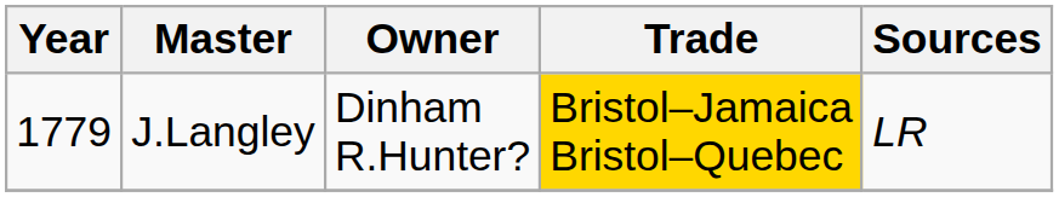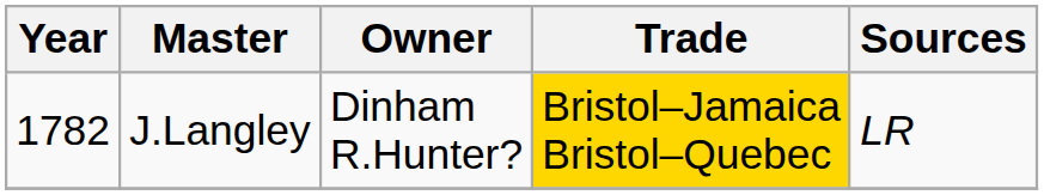 <table class=" wikitable">
 <tr>
 <th>Year</th>
 <th>Master</th>
 <th>Owner</th>
 <th>Trade</th>
 <th>Sources</th>
 </tr>
 <tr>
-<td>1779</td>
+<td>1782</td>
 <td>J.Langley</td>
 <td>Dinham<br>R.Hunter?</td>
 <td style="background: gold;">Bristol–Jamaica<br>Bristol–Quebec</td>
 <td><em>LR</em></td>
 </tr>
 <tr>
 </tr>
 </table>
